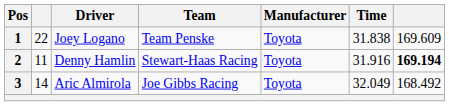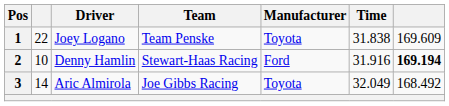 <table class="wikitable" style="font-size:95%">
 <tr>
 <th>Pos</th>
 <th></th>
 <th>Driver</th>
 <th>Team</th>
 <th>Manufacturer</th>
 <th>Time</th>
 <th></th>
 </tr>
 <tr>
 <th>1</th>
 <td>22</td>
 <td><a href='#'>Joey Logano</a></td>
 <td><a href='#'>Team Penske</a></td>
 <td><a href='#'>Toyota</a></td>
 <td>31.838</td>
 <td>169.609</td>
 </tr>
 <tr>
 <th>2</th>
-<td>11</td>
+<td>10</td>
 <td><a href='#'>Denny Hamlin</a></td>
 <td><a href='#'>Stewart-Haas Racing</a></td>
-<td><a href='#'>Toyota</a></td>
+<td><a href='#'>Ford</a></td>
 <td>31.916</td>
 <td><strong>169.194</strong></td>
 </tr>
 <tr>
 <th>3</th>
 <td>14</td>
 <td><a href='#'>Aric Almirola</a></td>
 <td><a href='#'>Joe Gibbs Racing</a></td>
 <td><a href='#'>Toyota</a></td>
 <td>32.049</td>
 <td>168.492</td>
 </tr>
 <tr>
 <th colspan="7"></th>
 </tr>
 </table>
